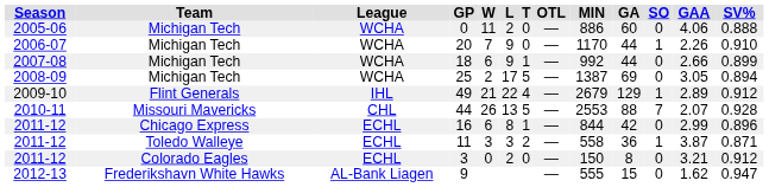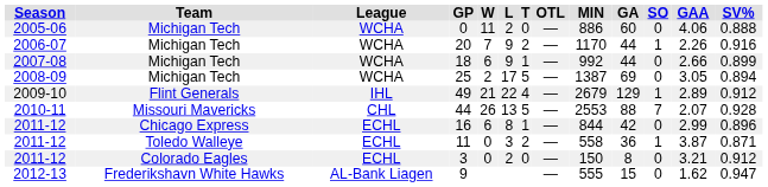 <table BORDER="0" CELLPADDING="0" CELLSPACING="0" width="95%">
 <tr bgcolor="#e0e0e0">
 <th colspan="3" bgcolor="#ffffff"></th>
 <th rowspan="99" bgcolor="#ffffff"></th>
 </tr>
 <tr bgcolor="#e0e0e0" ALIGN="center">
 <th><a href='#'>Season</a></th>
 <th>Team</th>
 <th>League</th>
 <th>GP</th>
 <th>W</th>
 <th>L</th>
 <th>T</th>
 <th>OTL</th>
 <th>MIN</th>
 <th>GA</th>
 <th><a href='#'>SO</a></th>
 <th><a href='#'>GAA</a></th>
 <th><a href='#'>SV%</a></th>
 </tr>
 <tr ALIGN="center" bgcolor="#f0f0f0">
 <td><a href='#'>2005-06</a></td>
 <td><a href='#'>Michigan Tech</a></td>
 <td><a href='#'>WCHA</a></td>
 <td>0</td>
 <td>11</td>
 <td>2</td>
 <td>0</td>
 <td>—</td>
 <td>886</td>
 <td>60</td>
 <td>0</td>
 <td>4.06</td>
 <td>0.888</td>
 </tr>
 <tr ALIGN="center">
 <td><a href='#'>2006-07</a></td>
 <td>Michigan Tech</td>
 <td>WCHA</td>
 <td>20</td>
 <td>7</td>
 <td>9</td>
-<td>0</td>
+<td>2</td>
 <td>—</td>
 <td>1170</td>
 <td>44</td>
 <td>1</td>
 <td>2.26</td>
-<td>0.910</td>
+<td>0.916</td>
 </tr>
 <tr ALIGN="center" bgcolor="#f0f0f0">
 <td><a href='#'>2007-08</a></td>
 <td>Michigan Tech</td>
 <td>WCHA</td>
 <td>18</td>
 <td>6</td>
 <td>9</td>
 <td>1</td>
 <td>—</td>
 <td>992</td>
 <td>44</td>
 <td>0</td>
 <td>2.66</td>
 <td>0.899</td>
 </tr>
 <tr ALIGN="center">
 <td><a href='#'>2008-09</a></td>
 <td>Michigan Tech</td>
 <td>WCHA</td>
 <td>25</td>
 <td>2</td>
 <td>17</td>
 <td>5</td>
 <td>—</td>
 <td>1387</td>
 <td>69</td>
 <td>0</td>
 <td>3.05</td>
 <td>0.894</td>
 </tr>
 <tr ALIGN="center" bgcolor="#f0f0f0">
 <td>2009-10</td>
 <td><a href='#'>Flint Generals</a></td>
 <td><a href='#'>IHL</a></td>
 <td>49</td>
 <td>21</td>
 <td>22</td>
 <td>4</td>
 <td>—</td>
 <td>2679</td>
 <td>129</td>
 <td>1</td>
 <td>2.89</td>
 <td>0.912</td>
 </tr>
 <tr ALIGN="center">
 <td><a href='#'>2010-11</a></td>
 <td><a href='#'>Missouri Mavericks</a></td>
 <td><a href='#'>CHL</a></td>
 <td>44</td>
 <td>26</td>
 <td>13</td>
 <td>5</td>
 <td>—</td>
 <td>2553</td>
 <td>88</td>
 <td>7</td>
 <td>2.07</td>
 <td>0.928</td>
 </tr>
 <tr ALIGN="center" bgcolor="#f0f0f0">
 <td><a href='#'>2011-12</a></td>
 <td><a href='#'>Chicago Express</a></td>
 <td><a href='#'>ECHL</a></td>
 <td>16</td>
 <td>6</td>
 <td>8</td>
 <td>1</td>
 <td>—</td>
 <td>844</td>
 <td>42</td>
 <td>0</td>
 <td>2.99</td>
 <td>0.896</td>
 </tr>
 <tr ALIGN="center">
 <td><a href='#'>2011-12</a></td>
 <td><a href='#'>Toledo Walleye</a></td>
 <td><a href='#'>ECHL</a></td>
 <td>11</td>
-<td>3</td>
+<td>0</td>
 <td>3</td>
 <td>2</td>
 <td>—</td>
 <td>558</td>
 <td>36</td>
 <td>1</td>
 <td>3.87</td>
 <td>0.871</td>
 </tr>
 <tr ALIGN="center" bgcolor="#f0f0f0">
 <td><a href='#'>2011-12</a></td>
 <td><a href='#'>Colorado Eagles</a></td>
 <td><a href='#'>ECHL</a></td>
 <td>3</td>
 <td>0</td>
 <td>2</td>
 <td>0</td>
 <td>—</td>
 <td>150</td>
 <td>8</td>
 <td>0</td>
 <td>3.21</td>
 <td>0.912</td>
 </tr>
 <tr ALIGN="center">
 <td><a href='#'>2012-13</a></td>
 <td><a href='#'>Frederikshavn White Hawks</a></td>
 <td><a href='#'>AL-Bank Liagen</a></td>
 <td>9</td>
 <td></td>
 <td></td>
 <td></td>
 <td>—</td>
 <td>555</td>
 <td>15</td>
 <td>0</td>
 <td>1.62</td>
 <td>0.947</td>
 </tr>
 </table>
